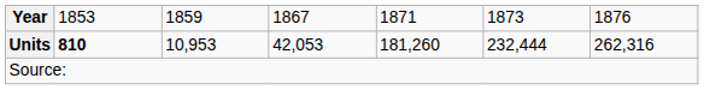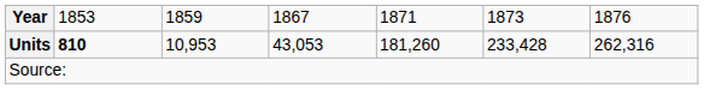 <table class="wikitable">
 <tr>
 <th>Year</th>
 <td style="width: 6em">1853</td>
 <td style="width: 6em">1859</td>
 <td style="width: 6em">1867</td>
 <td style="width: 6em">1871</td>
 <td style="width: 6em">1873</td>
 <td style="width: 6em">1876</td>
 </tr>
 <tr>
 <th>Units</th>
 <td><strong>810</strong></td>
 <td>10,953</td>
-<td>42,053</td>
+<td>43,053</td>
 <td>181,260</td>
-<td>232,444</td>
+<td>233,428</td>
 <td>262,316</td>
 </tr>
 <tr>
 <td colspan="7">Source:</td>
 </tr>
 </table>
